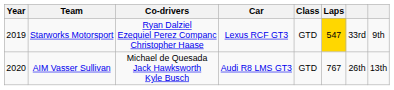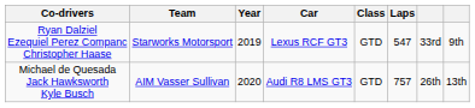 <table class="wikitable" style="text-align:center; font-size:90%;">
 <tr>
+<th>Co-drivers</th>
+<th>Team</th>
 <th>Year</th>
-<th>Team</th>
-<th>Co-drivers</th>
 <th>Car</th>
 <th>Class</th>
 <th>Laps</th>
 <th></th>
 <th></th>
 </tr>
 <tr>
+<td> <a href='#'>Ryan Dalziel</a><br> <a href='#'>Ezequiel Perez Companc</a><br> <a href='#'>Christopher Haase</a></td>
+<td> <a href='#'>Starworks Motorsport</a></td>
 <td>2019</td>
-<td> <a href='#'>Starworks Motorsport</a></td>
-<td> <a href='#'>Ryan Dalziel</a><br> <a href='#'>Ezequiel Perez Companc</a><br> <a href='#'>Christopher Haase</a></td>
 <td><a href='#'>Lexus RCF GT3</a></td>
 <td>GTD</td>
-<td style="background: gold;">547</td>
+<td>547</td>
 <td>33rd</td>
 <td>9th</td>
 </tr>
 <tr>
+<td> Michael de Quesada<br> <a href='#'>Jack Hawksworth</a><br> <a href='#'>Kyle Busch</a></td>
+<td> <a href='#'>AIM Vasser Sullivan</a></td>
 <td>2020</td>
-<td> <a href='#'>AIM Vasser Sullivan</a></td>
-<td> Michael de Quesada<br> <a href='#'>Jack Hawksworth</a><br> <a href='#'>Kyle Busch</a></td>
 <td><a href='#'>Audi R8 LMS GT3</a></td>
 <td>GTD</td>
-<td>767</td>
+<td>757</td>
 <td>26th</td>
 <td>13th</td>
 </tr>
 </table>
